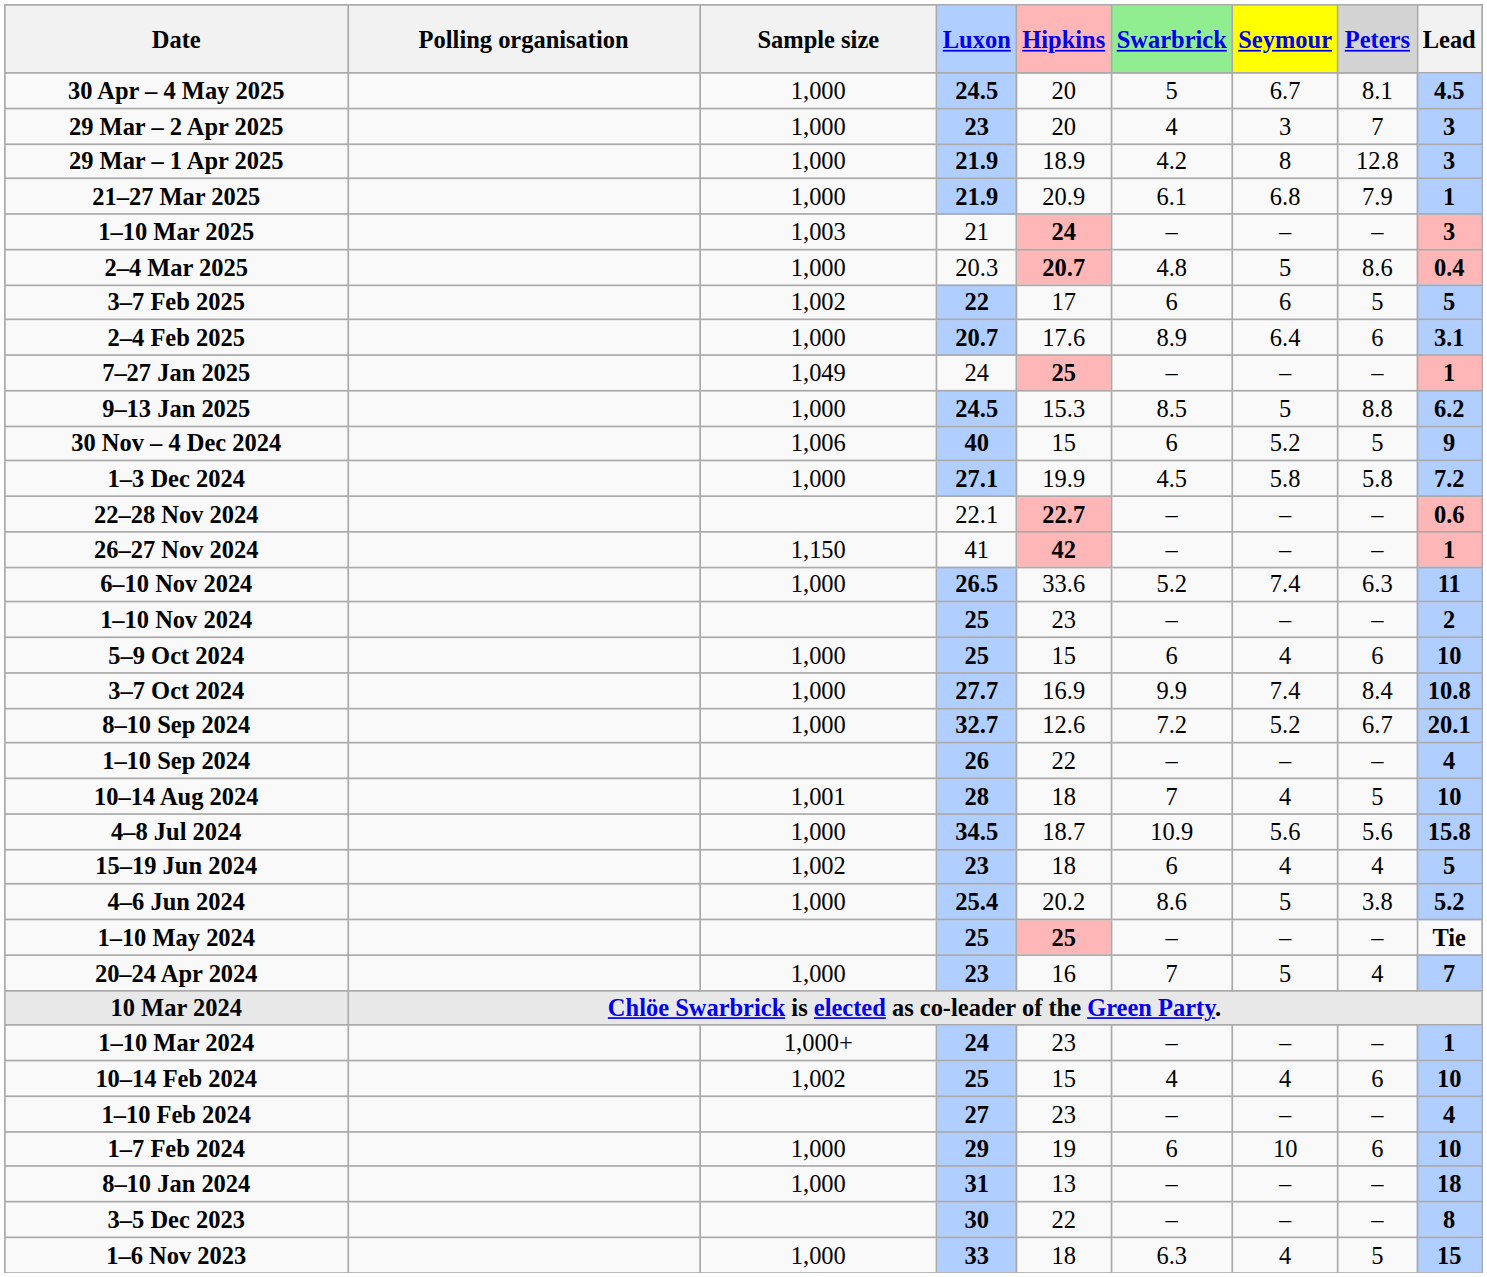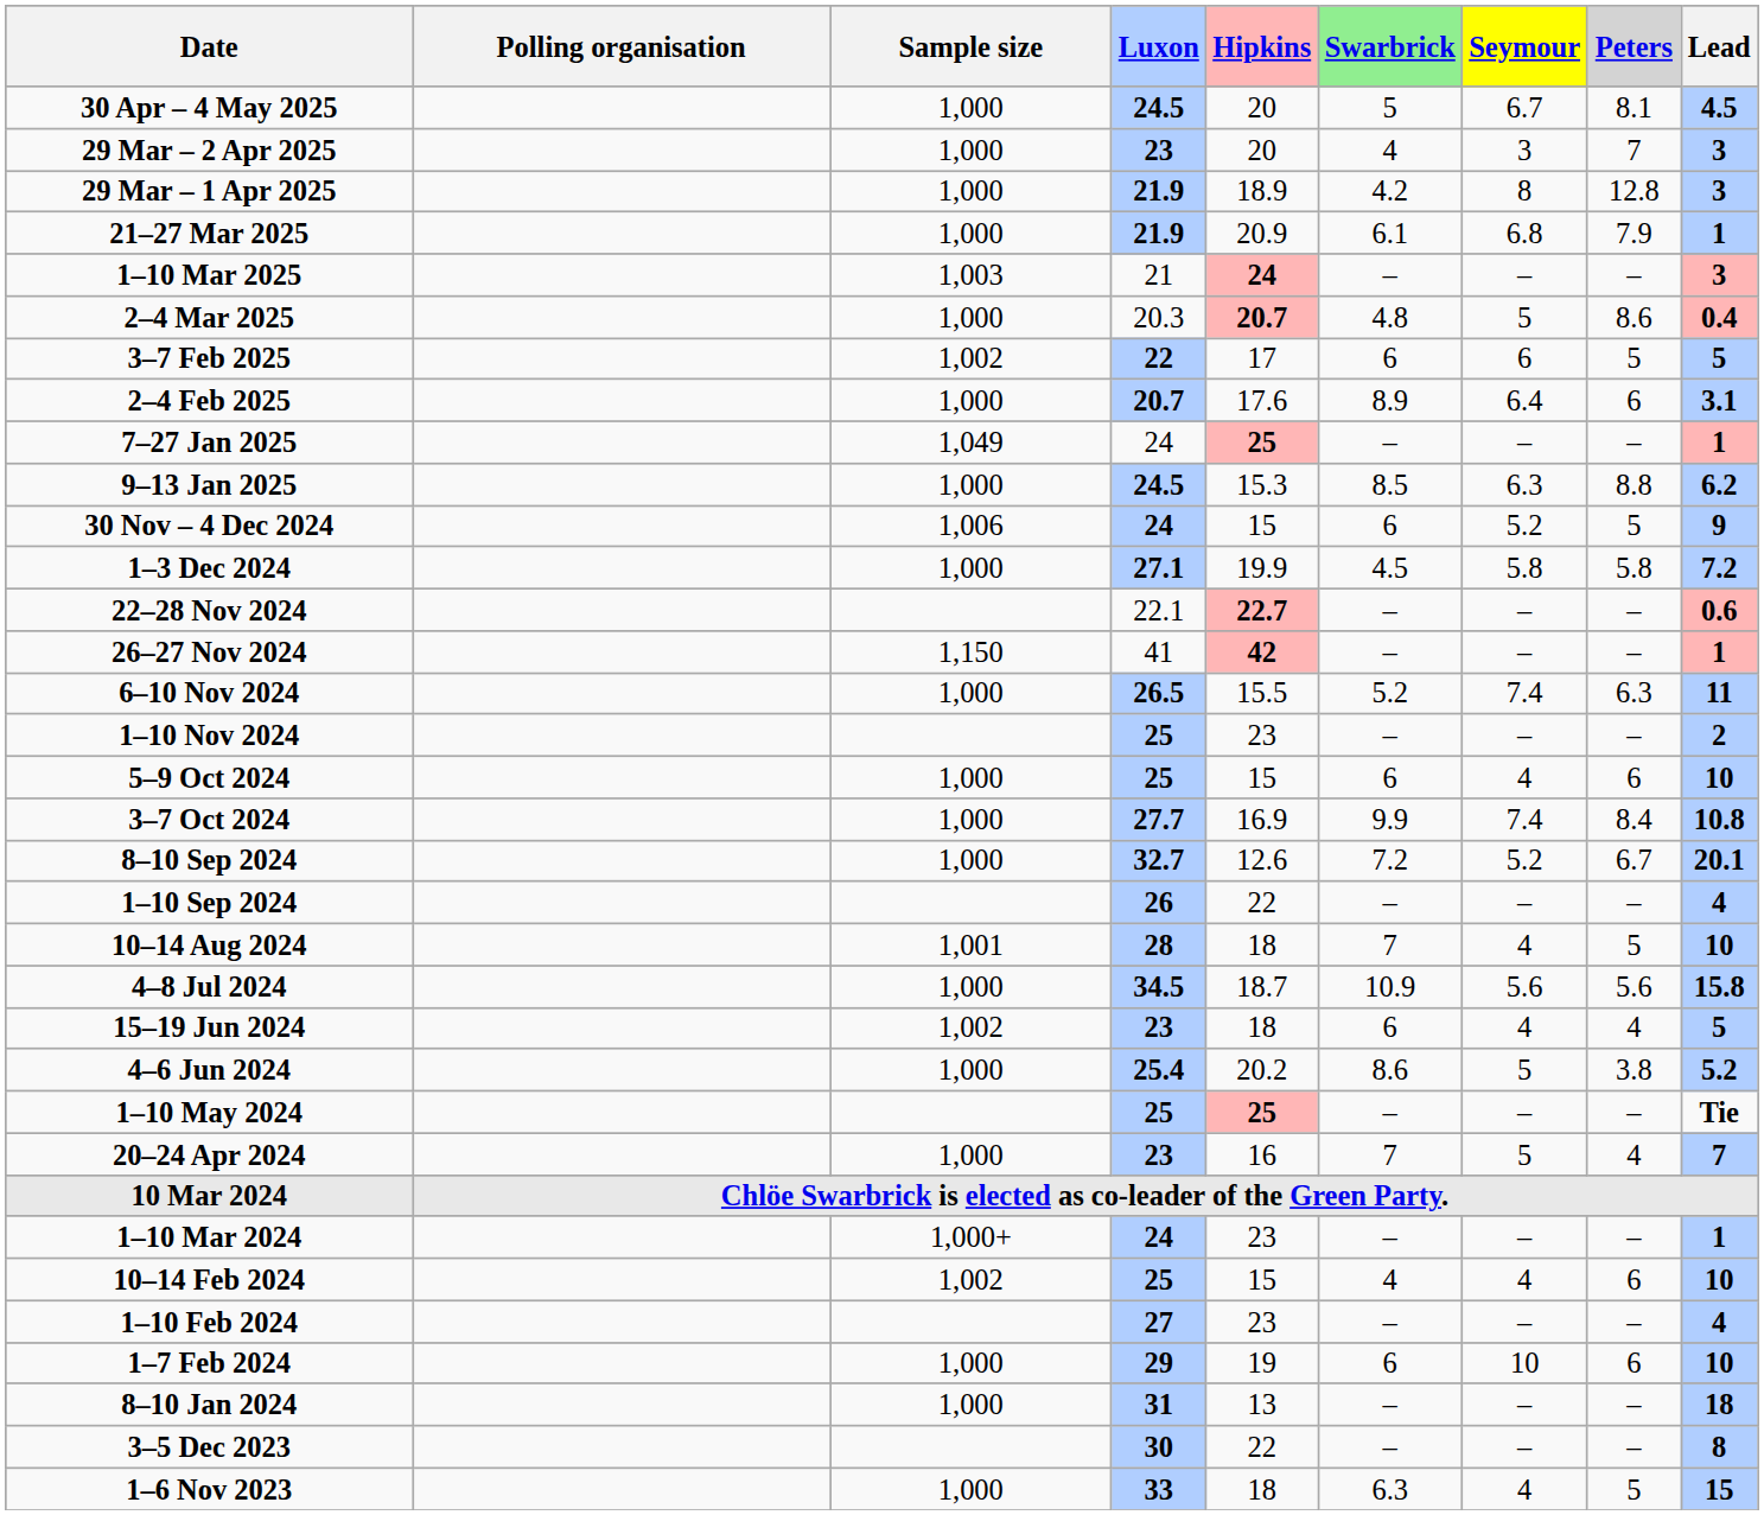 <table class="wikitable sortable" style="text-align:center;font-size:90%;line-height:14px;">
 <tr style="background:#e8e8e8;height:40px;">
 <th style="width:15em;">Date</th>
 <th style="width:15em;">Polling organisation</th>
 <th style="width:10em;">Sample size</th>
 <th style="background-color:#B0CEFF;width:40px"><a href='#'>Luxon</a></th>
 <th style="background-color:#FFB6B6;width:40px"><a href='#'>Hipkins</a></th>
 <th style="background-color:#90EE90;width:40px"><a href='#'>Swarbrick</a></th>
 <th style="background-color:#FFFF00;width:40px"><a href='#'>Seymour</a></th>
 <th style="background-color:#D3D3D3;width:40px"><a href='#'>Peters</a></th>
 <th style="width:2em;" data-sort-type="number">Lead</th>
 </tr>
 <tr>
 <td data-sort-value="2025-05-04"><strong>30 Apr – 4 May 2025</strong></td>
 <td></td>
 <td>1,000</td>
 <td style="background:#B0CEFF;"><strong>24.5</strong></td>
 <td>20</td>
 <td>5</td>
 <td>6.7</td>
 <td>8.1</td>
 <td style="background:#B0CEFF;"><strong>4.5</strong></td>
 </tr>
 <tr>
 <td data-sort-value="2025-04-02"><strong>29 Mar – 2 Apr 2025</strong></td>
 <td></td>
 <td>1,000</td>
 <td style="background:#B0CEFF;"><strong>23</strong></td>
 <td>20</td>
 <td>4</td>
 <td>3</td>
 <td>7</td>
 <td style="background:#B0CEFF;"><strong>3</strong></td>
 </tr>
 <tr>
 <td data-sort-value="2025-04-01"><strong>29 Mar – 1 Apr 2025</strong></td>
 <td></td>
 <td>1,000</td>
 <td style="background:#B0CEFF;"><strong>21.9</strong></td>
 <td>18.9</td>
 <td>4.2</td>
 <td>8</td>
 <td>12.8</td>
 <td style="background:#B0CEFF;"><strong>3</strong></td>
 </tr>
 <tr>
 <td data-sort-value="2025-03-27"><strong>21–27 Mar 2025</strong></td>
 <td></td>
 <td>1,000</td>
 <td style="background:#B0CEFF;"><strong>21.9</strong></td>
 <td>20.9</td>
 <td>6.1</td>
 <td>6.8</td>
 <td>7.9</td>
 <td style="background:#B0CEFF;"><strong>1</strong></td>
 </tr>
 <tr>
 <td data-sort-value="2025-03-10"><strong>1–10 Mar 2025</strong></td>
 <td></td>
 <td>1,003</td>
 <td>21</td>
 <td style="background:#FFB6B6;"><strong>24</strong></td>
 <td>–</td>
 <td>–</td>
 <td>–</td>
 <td style="background:#FFB6B6;"><strong>3</strong></td>
 </tr>
 <tr>
 <td data-sort-value="2025-03-04"><strong>2–4 Mar 2025</strong></td>
 <td></td>
 <td>1,000</td>
 <td>20.3</td>
 <td style="background:#FFB6B6;"><strong>20.7</strong></td>
 <td>4.8</td>
 <td>5</td>
 <td>8.6</td>
 <td style="background:#FFB6B6;"><strong>0.4</strong></td>
 </tr>
 <tr>
 <td data-sort-value="2025-02-07"><strong>3–7 Feb 2025</strong></td>
 <td></td>
 <td>1,002</td>
 <td style="background:#B0CEFF;"><strong>22</strong></td>
 <td>17</td>
 <td>6</td>
 <td>6</td>
 <td>5</td>
 <td style="background:#B0CEFF;"><strong>5</strong></td>
 </tr>
 <tr>
 <td data-sort-value="2025-02-04"><strong>2–4 Feb 2025</strong></td>
 <td></td>
 <td>1,000</td>
 <td style="background:#B0CEFF;"><strong>20.7</strong></td>
 <td>17.6</td>
 <td>8.9</td>
 <td>6.4</td>
 <td>6</td>
 <td style="background:#B0CEFF;"><strong>3.1</strong></td>
 </tr>
 <tr>
 <td data-sort-value="2025-01-27"><strong>7–27 Jan 2025</strong></td>
 <td></td>
 <td>1,049</td>
 <td>24</td>
 <td style="background:#FFB6B6;"><strong>25</strong></td>
 <td>–</td>
 <td>–</td>
 <td>–</td>
 <td style="background:#FFB6B6;"><strong>1</strong></td>
 </tr>
 <tr>
 <td data-sort-value="2025-01-13"><strong>9–13 Jan 2025</strong></td>
 <td></td>
 <td>1,000</td>
 <td style="background:#B0CEFF;"><strong>24.5</strong></td>
 <td>15.3</td>
 <td>8.5</td>
-<td>5</td>
+<td>6.3</td>
 <td>8.8</td>
 <td style="background:#B0CEFF;"><strong>6.2</strong></td>
 </tr>
 <tr>
 <td data-sort-value="2024-12-04"><strong>30 Nov – 4 Dec 2024</strong></td>
 <td></td>
 <td>1,006</td>
-<td style="background:#B0CEFF;"><strong>40</strong></td>
+<td style="background:#B0CEFF;"><strong>24</strong></td>
 <td>15</td>
 <td>6</td>
 <td>5.2</td>
 <td>5</td>
 <td style="background:#B0CEFF;"><strong>9</strong></td>
 </tr>
 <tr>
 <td data-sort-value="2024-12-03"><strong>1–3 Dec 2024</strong></td>
 <td></td>
 <td>1,000</td>
 <td style="background:#B0CEFF;"><strong>27.1</strong></td>
 <td>19.9</td>
 <td>4.5</td>
 <td>5.8</td>
 <td>5.8</td>
 <td style="background:#B0CEFF;"><strong>7.2</strong></td>
 </tr>
 <tr>
 <td data-sort-value="2024-11-28"><strong>22–28 Nov 2024</strong></td>
 <td></td>
 <td></td>
 <td>22.1</td>
 <td style="background:#FFB6B6;"><strong>22.7</strong></td>
 <td>–</td>
 <td>–</td>
 <td>–</td>
 <td style="background:#FFB6B6;"><strong>0.6</strong></td>
 </tr>
 <tr>
 <td data-sort-value="2024-11-27"><strong>26–27 Nov 2024</strong></td>
 <td></td>
 <td>1,150</td>
 <td>41</td>
 <td style="background:#FFB6B6;"><strong>42</strong></td>
 <td>–</td>
 <td>–</td>
 <td>–</td>
 <td style="background:#FFB6B6;"><strong>1</strong></td>
 </tr>
 <tr>
 <td data-sort-value="2024-11-10"><strong>6–10 Nov 2024</strong></td>
 <td></td>
 <td>1,000</td>
 <td style="background:#B0CEFF;"><strong>26.5</strong></td>
-<td>33.6</td>
+<td>15.5</td>
 <td>5.2</td>
 <td>7.4</td>
 <td>6.3</td>
 <td style="background:#B0CEFF;"><strong>11</strong></td>
 </tr>
 <tr>
 <td data-sort-value="2024-11-10"><strong>1–10 Nov 2024</strong></td>
 <td></td>
 <td></td>
 <td style="background:#B0CEFF;"><strong>25</strong></td>
 <td>23</td>
 <td>–</td>
 <td>–</td>
 <td>–</td>
 <td style="background:#B0CEFF;"><strong>2</strong></td>
 </tr>
 <tr>
 <td data-sort-value="2024-10-09"><strong>5–9 Oct 2024</strong></td>
 <td></td>
 <td>1,000</td>
 <td style="background:#B0CEFF;"><strong>25</strong></td>
 <td>15</td>
 <td>6</td>
 <td>4</td>
 <td>6</td>
 <td style="background:#B0CEFF;"><strong>10</strong></td>
 </tr>
 <tr>
 <td data-sort-value="2024-10-07"><strong>3–7 Oct 2024</strong></td>
 <td></td>
 <td>1,000</td>
 <td style="background:#B0CEFF;"><strong>27.7</strong></td>
 <td>16.9</td>
 <td>9.9</td>
 <td>7.4</td>
 <td>8.4</td>
 <td style="background:#B0CEFF;"><strong>10.8</strong></td>
 </tr>
 <tr>
 <td data-sort-value="2024-09-10"><strong>8–10 Sep 2024</strong></td>
 <td></td>
 <td>1,000</td>
 <td style="background:#B0CEFF;"><strong>32.7</strong></td>
 <td>12.6</td>
 <td>7.2</td>
 <td>5.2</td>
 <td>6.7</td>
 <td style="background:#B0CEFF;"><strong>20.1</strong></td>
 </tr>
 <tr>
 <td data-sort-value="2024-09-10"><strong>1–10 Sep 2024</strong></td>
 <td></td>
 <td></td>
 <td style="background:#B0CEFF;"><strong>26</strong></td>
 <td>22</td>
 <td>–</td>
 <td>–</td>
 <td>–</td>
 <td style="background:#B0CEFF;"><strong>4</strong></td>
 </tr>
 <tr>
 <td data-sort-value="2024-08-14"><strong>10–14 Aug 2024</strong></td>
 <td></td>
 <td>1,001</td>
 <td style="background:#B0CEFF;"><strong>28</strong></td>
 <td>18</td>
 <td>7</td>
 <td>4</td>
 <td>5</td>
 <td style="background:#B0CEFF;"><strong>10</strong></td>
 </tr>
 <tr>
 <td data-sort-value="2024-07-08"><strong>4–8 Jul 2024</strong></td>
 <td></td>
 <td>1,000</td>
 <td style="background:#B0CEFF;"><strong>34.5</strong></td>
 <td>18.7</td>
 <td>10.9</td>
 <td>5.6</td>
 <td>5.6</td>
 <td style="background:#B0CEFF;"><strong>15.8</strong></td>
 </tr>
 <tr>
 <td data-sort-value="2024-06-19"><strong>15–19 Jun 2024</strong></td>
 <td></td>
 <td>1,002</td>
 <td style="background:#B0CEFF;"><strong>23</strong></td>
 <td>18</td>
 <td>6</td>
 <td>4</td>
 <td>4</td>
 <td style="background:#B0CEFF;"><strong>5</strong></td>
 </tr>
 <tr>
 <td data-sort-value="2024-06-06"><strong>4–6 Jun 2024</strong></td>
 <td></td>
 <td>1,000</td>
 <td style="background:#B0CEFF;"><strong>25.4</strong></td>
 <td>20.2</td>
 <td>8.6</td>
 <td>5</td>
 <td>3.8</td>
 <td style="background:#B0CEFF;"><strong>5.2</strong></td>
 </tr>
 <tr>
 <td data-sort-value="2024-05-10"><strong>1–10 May 2024</strong></td>
 <td></td>
 <td></td>
 <td style="background:#B0CEFF;"><strong>25</strong></td>
 <td style="background:#FFB6B6;"><strong>25</strong></td>
 <td>–</td>
 <td>–</td>
 <td>–</td>
 <td><strong>Tie</strong></td>
 </tr>
 <tr>
 <td data-sort-value="2024-04-24"><strong>20–24 Apr 2024</strong></td>
 <td></td>
 <td>1,000</td>
 <td style="background:#B0CEFF;"><strong>23</strong></td>
 <td>16</td>
 <td>7</td>
 <td>5</td>
 <td>4</td>
 <td style="background:#B0CEFF;"><strong>7</strong></td>
 </tr>
 <tr>
 <td style="background:#E8E8E8 "><strong>10 Mar 2024</strong></td>
 <td colspan="11" style="background:#E8E8E8 "><strong><a href='#'>Chlöe Swarbrick</a> is <a href='#'>elected</a> as co-leader of the <a href='#'>Green Party</a>.</strong></td>
 </tr>
 <tr>
 <td data-sort-value="2024-03-10"><strong>1–10 Mar 2024</strong></td>
 <td></td>
 <td>1,000+</td>
 <td style="background:#B0CEFF;"><strong>24</strong></td>
 <td>23</td>
 <td>–</td>
 <td>–</td>
 <td>–</td>
 <td style="background:#B0CEFF;"><strong>1</strong></td>
 </tr>
 <tr>
 <td data-sort-value="2024-02-14"><strong>10–14 Feb 2024</strong></td>
 <td></td>
 <td>1,002</td>
 <td style="background:#B0CEFF;"><strong>25</strong></td>
 <td>15</td>
 <td>4</td>
 <td>4</td>
 <td>6</td>
 <td style="background:#B0CEFF;"><strong>10</strong></td>
 </tr>
 <tr>
 <td data-sort-value="2024-02-10"><strong>1–10 Feb 2024</strong></td>
 <td></td>
 <td></td>
 <td style="background:#B0CEFF;"><strong>27</strong></td>
 <td>23</td>
 <td>–</td>
 <td>–</td>
 <td>–</td>
 <td style="background:#B0CEFF;"><strong>4</strong></td>
 </tr>
 <tr>
 <td data-sort-value="2024-02-07"><strong>1–7 Feb 2024</strong></td>
 <td></td>
 <td>1,000</td>
 <td style="background:#B0CEFF;"><strong>29</strong></td>
 <td>19</td>
 <td>6</td>
 <td>10</td>
 <td>6</td>
 <td style="background:#B0CEFF;"><strong>10</strong></td>
 </tr>
 <tr>
 <td data-sort-value="2024-01-10"><strong>8–10 Jan 2024</strong></td>
 <td></td>
 <td>1,000</td>
 <td style="background:#B0CEFF;"><strong>31</strong></td>
 <td>13</td>
 <td>–</td>
 <td>–</td>
 <td>–</td>
 <td style="background:#B0CEFF;"><strong>18</strong></td>
 </tr>
 <tr>
 <td data-sort-value="2023-12-05"><strong>3–5 Dec 2023</strong></td>
 <td></td>
 <td></td>
 <td style="background:#B0CEFF;"><strong>30</strong></td>
 <td>22</td>
 <td>–</td>
 <td>–</td>
 <td>–</td>
 <td style="background:#B0CEFF;"><strong>8</strong></td>
 </tr>
 <tr>
 <td data-sort-value="2023-11-06"><strong>1–6 Nov 2023</strong></td>
 <td></td>
 <td>1,000</td>
 <td style="background:#B0CEFF;"><strong>33</strong></td>
 <td>18</td>
 <td>6.3</td>
 <td>4</td>
 <td>5</td>
 <td style="background:#B0CEFF;"><strong>15</strong></td>
 </tr>
 </table>
